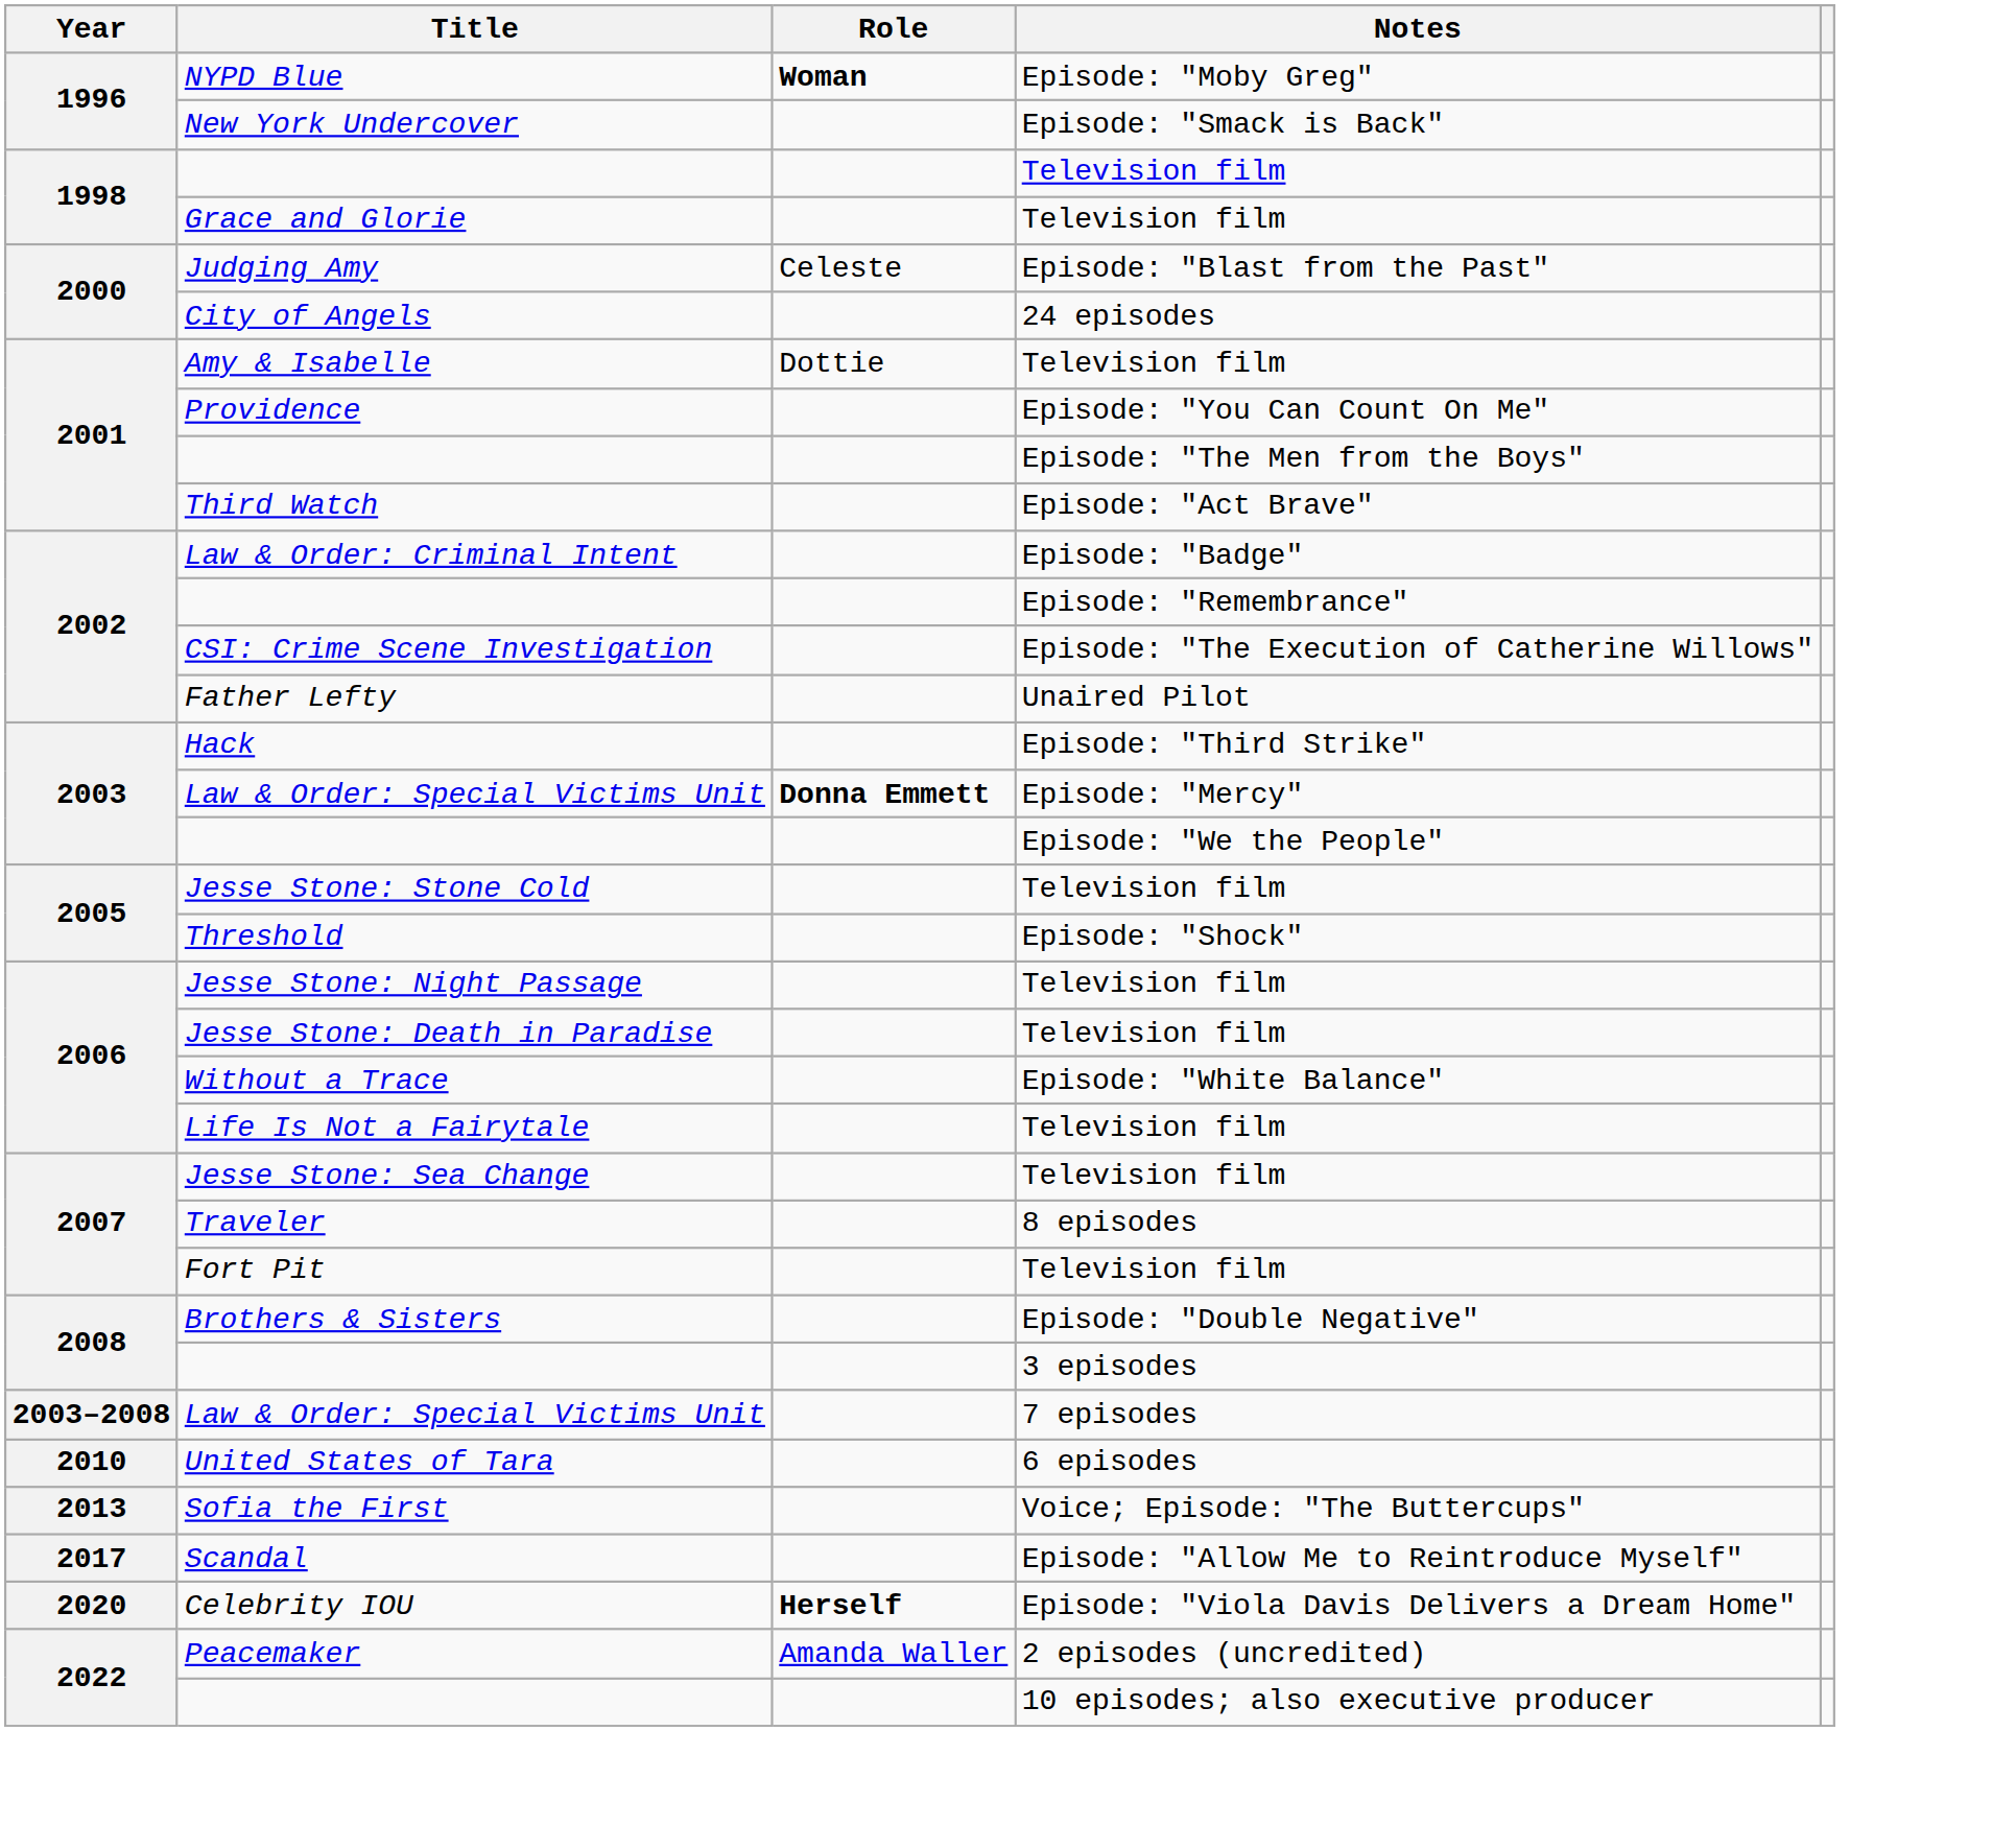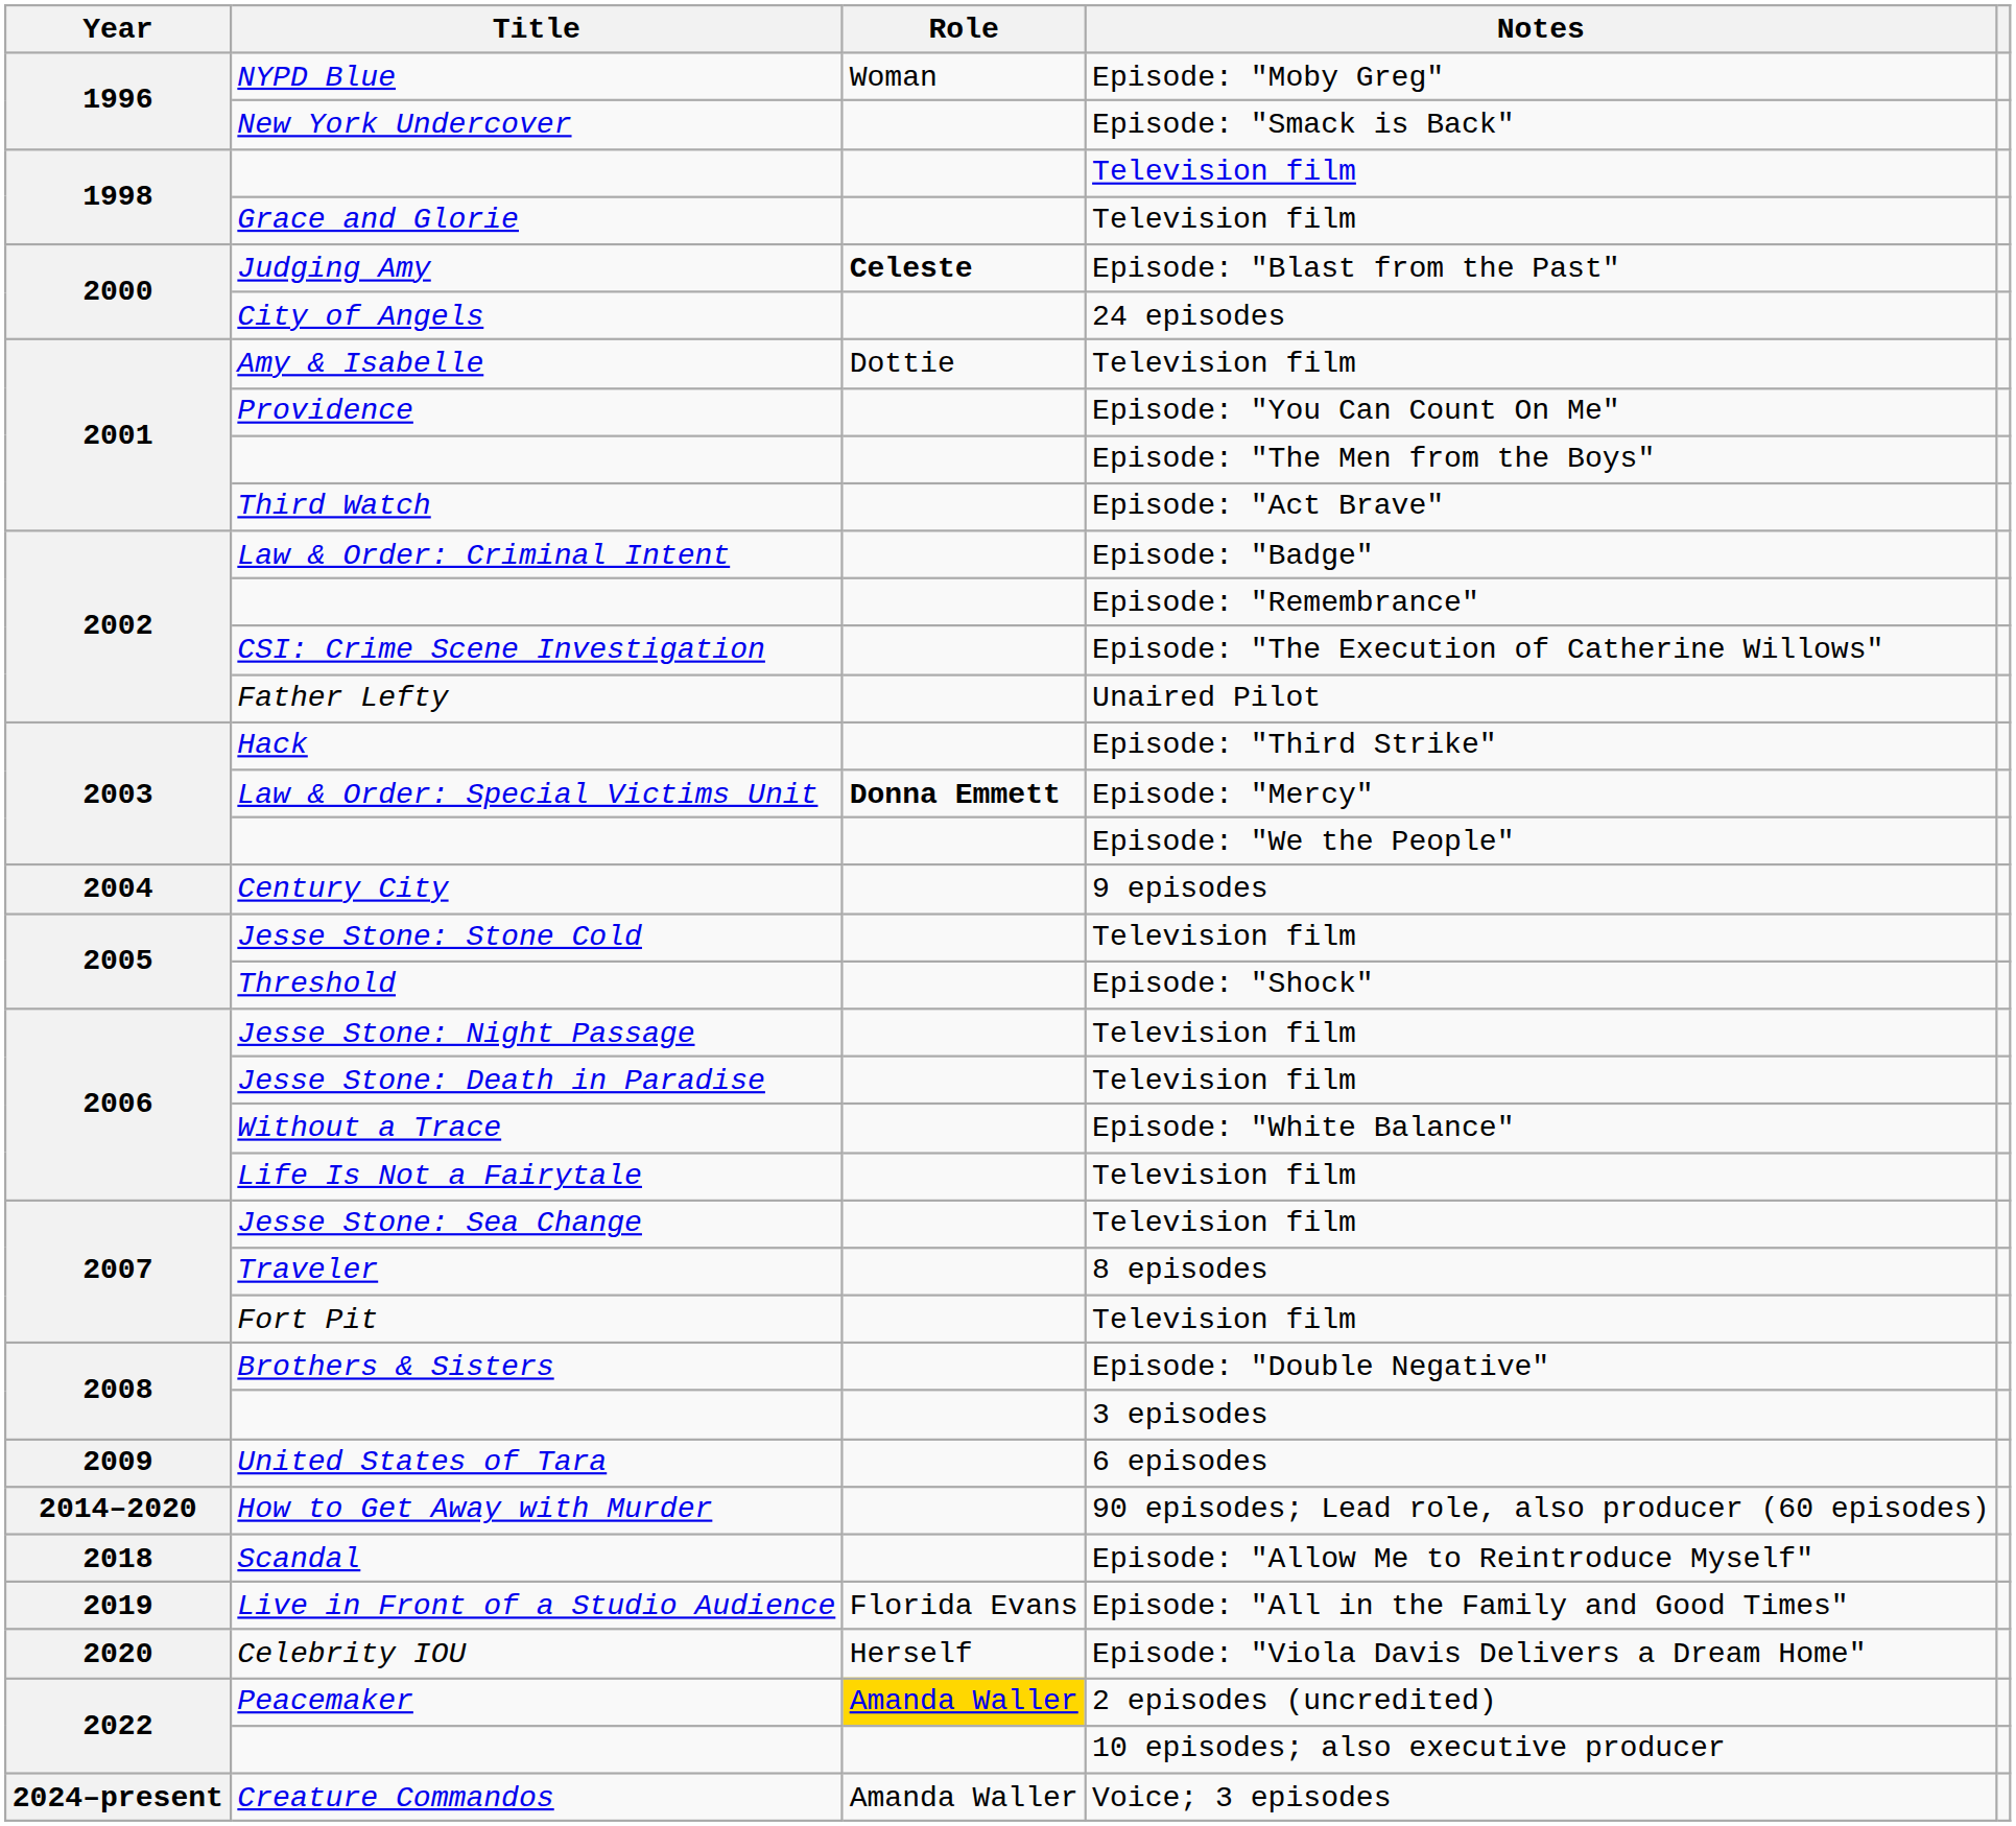 <table class="wikitable plainrowheaders sortable" style="margin-right: 0;">
 <tr>
 <th scope="col">Year</th>
 <th scope="col">Title</th>
 <th scope="col">Role</th>
 <th scope="col" class="unsortable">Notes</th>
 <th scope="col" class="unsortable"></th>
 </tr>
 <tr>
 <th scope=row rowspan="2">1996</th>
 <td><em><a href='#'>NYPD Blue</a></em></td>
-<td><strong>Woman</strong></td>
+<td>Woman</td>
 <td>Episode: "Moby Greg"</td>
 <td style="text-align: center;"></td>
 </tr>
 <tr>
 <td><em><a href='#'>New York Undercover</a></em></td>
 <td></td>
 <td>Episode: "Smack is Back"</td>
 <td style="text-align: center;"></td>
 </tr>
 <tr>
 <th scope=row rowspan="2">1998</th>
 <td><em></em></td>
 <td></td>
 <td><a href='#'>Television film</a></td>
 <td style="text-align: center;"></td>
 </tr>
 <tr>
 <td><em><a href='#'>Grace and Glorie</a></em></td>
 <td></td>
 <td>Television film</td>
 <td style="text-align: center;"></td>
 </tr>
 <tr>
 <th scope=row rowspan="2">2000</th>
 <td><em><a href='#'>Judging Amy</a></em></td>
-<td>Celeste</td>
+<td><strong>Celeste</strong></td>
 <td>Episode: "Blast from the Past"</td>
 <td style="text-align: center;"></td>
 </tr>
 <tr>
 <td><em><a href='#'>City of Angels</a></em></td>
 <td></td>
 <td>24 episodes</td>
 <td style="text-align: center;"></td>
 </tr>
 <tr>
 <th scope=row rowspan="4">2001</th>
 <td><em><a href='#'>Amy & Isabelle</a></em></td>
 <td>Dottie</td>
 <td>Television film</td>
 <td style="text-align: center;"></td>
 </tr>
 <tr>
 <td><em><a href='#'>Providence</a></em></td>
 <td></td>
 <td>Episode: "You Can Count On Me"</td>
 <td style="text-align: center;"></td>
 </tr>
 <tr>
 <td><em></em></td>
 <td></td>
 <td>Episode: "The Men from the Boys"</td>
 <td style="text-align: center;"></td>
 </tr>
 <tr>
 <td><em><a href='#'>Third Watch</a></em></td>
 <td></td>
 <td>Episode: "Act Brave"</td>
 <td style="text-align: center;"></td>
 </tr>
 <tr>
 <th scope=row rowspan="4">2002</th>
 <td><em><a href='#'>Law & Order: Criminal Intent</a></em></td>
 <td></td>
 <td>Episode: "Badge"</td>
 <td style="text-align: center;"></td>
 </tr>
 <tr>
 <td><em></em></td>
 <td></td>
 <td>Episode: "Remembrance"</td>
 <td style="text-align: center;"></td>
 </tr>
 <tr>
 <td><em><a href='#'>CSI: Crime Scene Investigation</a></em></td>
 <td></td>
 <td>Episode: "The Execution of Catherine Willows"</td>
 <td style="text-align: center;"></td>
 </tr>
 <tr>
 <td><em>Father Lefty</em></td>
 <td></td>
 <td>Unaired Pilot</td>
 <td style="text-align: center;"></td>
 </tr>
 <tr>
 <th scope=row rowspan="3">2003</th>
 <td><em><a href='#'>Hack</a></em></td>
 <td></td>
 <td>Episode: "Third Strike"</td>
 <td style="text-align: center;"></td>
 </tr>
 <tr>
 <td><em><a href='#'>Law & Order: Special Victims Unit</a></em></td>
 <td><strong>Donna Emmett</strong></td>
 <td>Episode: "Mercy"</td>
 <td style="text-align: center;"></td>
 </tr>
 <tr>
 <td><em></em></td>
 <td></td>
 <td>Episode: "We the People"</td>
 <td style="text-align: center;"></td>
 </tr>
 <tr>
+<th scope=row>2004</th>
+<td><em><a href='#'>Century City</a></em></td>
+<td></td>
+<td>9 episodes</td>
+<td style="text-align: center;"></td>
+</tr>
+<tr>
 <th scope=row rowspan="2">2005</th>
 <td><em><a href='#'>Jesse Stone: Stone Cold</a></em></td>
 <td></td>
 <td>Television film</td>
 <td style="text-align: center;"></td>
 </tr>
 <tr>
 <td><em><a href='#'>Threshold</a></em></td>
 <td></td>
 <td>Episode: "Shock"</td>
 <td style="text-align: center;"></td>
 </tr>
 <tr>
 <th scope=row rowspan="4">2006</th>
 <td><em><a href='#'>Jesse Stone: Night Passage</a></em></td>
 <td></td>
 <td>Television film</td>
 <td style="text-align: center;"></td>
 </tr>
 <tr>
 <td><em><a href='#'>Jesse Stone: Death in Paradise</a></em></td>
 <td></td>
 <td>Television film</td>
 <td style="text-align: center;"></td>
 </tr>
 <tr>
 <td><em><a href='#'>Without a Trace</a></em></td>
 <td></td>
 <td>Episode: "White Balance"</td>
 <td style="text-align: center;"></td>
 </tr>
 <tr>
 <td><em><a href='#'>Life Is Not a Fairytale</a></em></td>
 <td></td>
 <td>Television film</td>
 <td style="text-align: center;"></td>
 </tr>
 <tr>
 <th scope=row rowspan="3">2007</th>
 <td><em><a href='#'>Jesse Stone: Sea Change</a></em></td>
 <td></td>
 <td>Television film</td>
 <td style="text-align: center;"></td>
 </tr>
 <tr>
 <td><em><a href='#'>Traveler</a></em></td>
 <td></td>
 <td>8 episodes</td>
 <td style="text-align: center;"></td>
 </tr>
 <tr>
 <td><em>Fort Pit</em></td>
 <td></td>
 <td>Television film</td>
 <td style="text-align: center;"></td>
 </tr>
 <tr>
 <th scope=row rowspan="2">2008</th>
 <td><em><a href='#'>Brothers & Sisters</a></em></td>
 <td></td>
 <td>Episode: "Double Negative"</td>
 <td style="text-align: center;"></td>
 </tr>
 <tr>
 <td><em></em></td>
 <td></td>
 <td>3 episodes</td>
 <td style="text-align: center;"></td>
 </tr>
 <tr>
-<th scope=row>2003–2008</th>
-<td><em><a href='#'>Law & Order: Special Victims Unit</a></em></td>
-<td></td>
-<td>7 episodes</td>
-<td style="text-align: center;"></td>
-</tr>
-<tr>
-<th scope=row>2010</th>
+<th scope=row>2009</th>
 <td><em><a href='#'>United States of Tara</a></em></td>
 <td></td>
 <td>6 episodes</td>
 <td style="text-align: center;"></td>
 </tr>
 <tr>
-<th scope=row>2013</th>
-<td><em><a href='#'>Sofia the First</a></em></td>
+<th scope=row>2014–2020</th>
+<td><em><a href='#'>How to Get Away with Murder</a></em></td>
 <td></td>
-<td>Voice; Episode: "The Buttercups"</td>
+<td>90 episodes; Lead role, also producer (60 episodes)</td>
 <td style="text-align: center;"></td>
 </tr>
 <tr>
-<th scope=row>2017</th>
+<th scope=row>2018</th>
 <td><em><a href='#'>Scandal</a></em></td>
 <td></td>
 <td>Episode: "Allow Me to Reintroduce Myself"</td>
 <td style="text-align: center;"></td>
 </tr>
 <tr>
+<th scope=row>2019</th>
+<td><em><a href='#'>Live in Front of a Studio Audience</a></em></td>
+<td>Florida Evans</td>
+<td>Episode: "All in the Family and Good Times"</td>
+<td style="text-align: center;"></td>
+</tr>
+<tr>
 <th scope=row>2020</th>
 <td><em>Celebrity IOU</em></td>
-<td><strong>Herself</strong></td>
+<td>Herself</td>
 <td>Episode: "Viola Davis Delivers a Dream Home"</td>
 <td style="text-align: center;"></td>
 </tr>
 <tr>
 <th scope=row rowspan="2">2022</th>
 <td><em><a href='#'>Peacemaker</a></em></td>
-<td><a href='#'>Amanda Waller</a></td>
+<td style="background: gold;"><a href='#'>Amanda Waller</a></td>
 <td>2 episodes (uncredited)</td>
 <td style="text-align: center;"></td>
 </tr>
 <tr>
 <td><em></em></td>
 <td></td>
 <td>10 episodes; also executive producer</td>
 <td style="text-align: center;"></td>
 </tr>
+<tr>
+<th scope=row>2024–present</th>
+<td><em><a href='#'>Creature Commandos</a></em></td>
+<td>Amanda Waller</td>
+<td>Voice; 3 episodes</td>
+<td style="text-align: center;"></td>
+</tr>
 </table>
